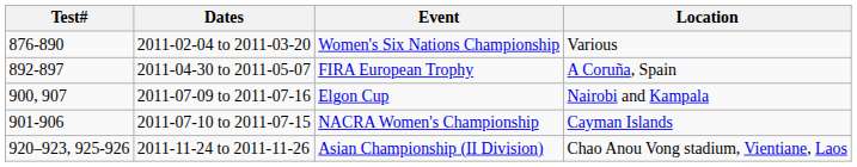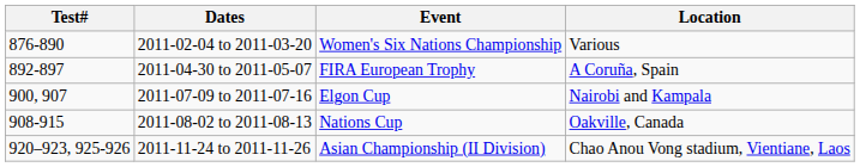 <table class="wikitable">
 <tr>
 <th>Test#</th>
 <th>Dates</th>
 <th>Event</th>
 <th>Location</th>
 </tr>
 <tr>
 <td>876-890</td>
 <td>2011-02-04 to 2011-03-20</td>
 <td><a href='#'>Women's Six Nations Championship</a></td>
 <td>Various</td>
 </tr>
 <tr>
 <td>892-897</td>
 <td>2011-04-30 to 2011-05-07</td>
 <td><a href='#'>FIRA European Trophy</a></td>
 <td><a href='#'>A Coruña</a>, Spain</td>
 </tr>
 <tr>
 <td>900, 907</td>
 <td>2011-07-09 to 2011-07-16</td>
 <td><a href='#'>Elgon Cup</a></td>
 <td><a href='#'>Nairobi</a> and <a href='#'>Kampala</a></td>
 </tr>
 <tr>
-<td>901-906</td>
-<td>2011-07-10 to 2011-07-15</td>
-<td><a href='#'>NACRA Women's Championship</a></td>
-<td><a href='#'>Cayman Islands</a></td>
+<td>908-915</td>
+<td>2011-08-02 to 2011-08-13</td>
+<td><a href='#'>Nations Cup</a></td>
+<td><a href='#'>Oakville</a>, Canada</td>
 </tr>
 <tr>
 <td>920–923, 925-926</td>
 <td>2011-11-24 to 2011-11-26</td>
 <td><a href='#'>Asian Championship (II Division)</a></td>
 <td>Chao Anou Vong stadium, <a href='#'>Vientiane</a>, <a href='#'>Laos</a></td>
 </tr>
 </table>
